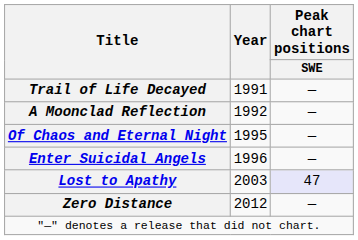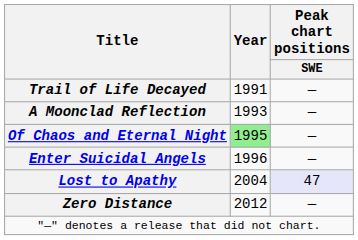 <table class="wikitable plainrowheaders" style="text-align:center">
 <tr>
 <th scope="col" rowspan="2">Title</th>
 <th scope="col" rowspan="2">Year</th>
 <th scope="col">Peak chart positions</th>
 </tr>
 <tr>
 <th style="width:3em;font-size:85%">SWE<br></th>
 </tr>
 <tr>
 <th scope="row"><em>Trail of Life Decayed</em></th>
 <td>1991</td>
 <td>—</td>
 </tr>
 <tr>
 <th scope="row"><em>A Moonclad Reflection</em></th>
-<td>1992</td>
+<td>1993</td>
 <td>—</td>
 </tr>
 <tr>
 <th scope="row"><em><a href='#'>Of Chaos and Eternal Night</a></em></th>
-<td>1995</td>
+<td style="background: lightgreen;">1995</td>
 <td>—</td>
 </tr>
 <tr>
 <th scope="row"><em><a href='#'>Enter Suicidal Angels</a></em></th>
 <td>1996</td>
 <td>—</td>
 </tr>
 <tr>
 <th scope="row"><em><a href='#'>Lost to Apathy</a></em></th>
-<td>2003</td>
+<td>2004</td>
 <td style="background: lavender;">47</td>
 </tr>
 <tr>
 <th scope="row"><em>Zero Distance</em></th>
 <td>2012</td>
 <td>—</td>
 </tr>
 <tr>
 <td colspan="7" style="font-size:8pt;">"—" denotes a release that did not chart.</td>
 </tr>
 </table>
